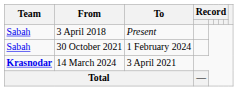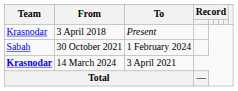 <table class=wikitable style="text-align: center">
 <tr>
 <th rowspan=2>Team</th>
 <th rowspan=2>From</th>
 <th rowspan=2>To</th>
 <th colspan=5>Record</th>
 <th rowspan=2></th>
 </tr>
 <tr>
 <th></th>
 <th></th>
 <th></th>
 <th></th>
 <th></th>
 </tr>
 <tr>
-<td align=left><a href='#'>Sabah</a></td>
+<td align=left><a href='#'>Krasnodar</a></td>
 <td align=left>3 April 2018</td>
 <td align=left><em>Present</em><br></td>
 <td></td>
 </tr>
 <tr>
 <td align=left><a href='#'>Sabah</a></td>
 <td align=left>30 October 2021</td>
 <td align=left>1 February 2024<br></td>
 <td></td>
 </tr>
 <tr>
 <td align=left><strong><a href='#'>Krasnodar</a></strong></td>
 <td align=left>14 March 2024</td>
 <td align=left>3 April 2021<br></td>
 </tr>
 <tr>
 <th colspan=3>Total<br></th>
 <th>—</th>
 </tr>
 </table>
